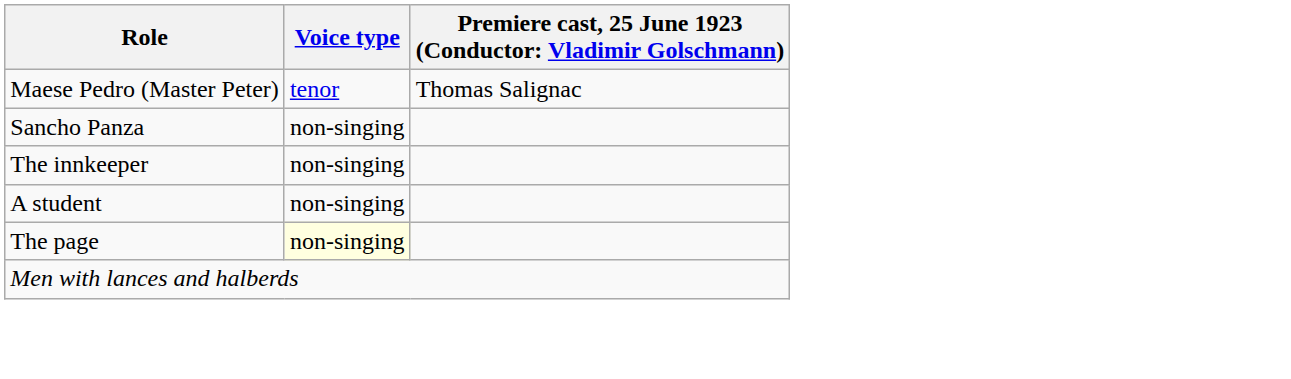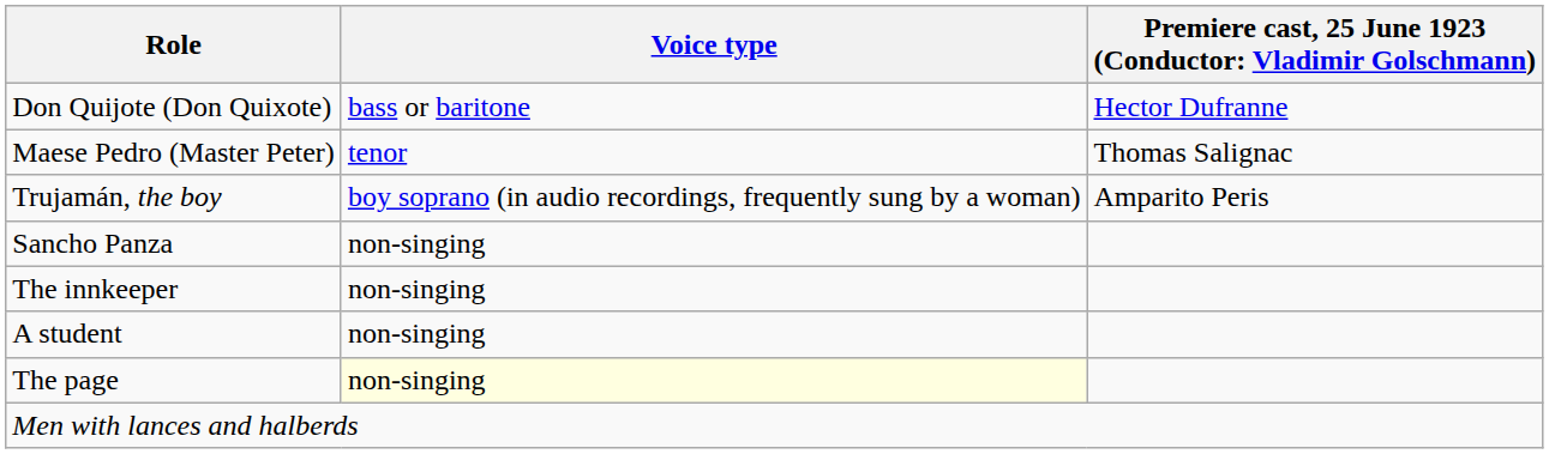 <table class="wikitable">
 <tr>
 <th>Role</th>
 <th><a href='#'>Voice type</a></th>
 <th>Premiere cast, 25 June 1923<br>(Conductor: <a href='#'>Vladimir Golschmann</a>)</th>
 </tr>
 <tr>
+<td>Don Quijote (Don Quixote)</td>
+<td><a href='#'>bass</a> or <a href='#'>baritone</a></td>
+<td><a href='#'>Hector Dufranne</a></td>
+</tr>
+<tr>
 <td>Maese Pedro (Master Peter)</td>
 <td><a href='#'>tenor</a></td>
 <td>Thomas Salignac</td>
+</tr>
+<tr>
+<td>Trujamán, <em>the boy</em></td>
+<td><a href='#'>boy soprano</a> (in audio recordings, frequently sung by a woman)</td>
+<td>Amparito Peris</td>
 </tr>
 <tr>
 <td>Sancho Panza</td>
 <td>non-singing</td>
 <td></td>
 </tr>
 <tr>
 <td>The innkeeper</td>
 <td>non-singing</td>
 <td></td>
 </tr>
 <tr>
 <td>A student</td>
 <td>non-singing</td>
 <td></td>
 </tr>
 <tr>
 <td>The page</td>
 <td style="background: lightyellow;">non-singing</td>
 <td></td>
 </tr>
 <tr>
 <td colspan="3"><em>Men with lances and halberds</em></td>
 </tr>
 </table>
